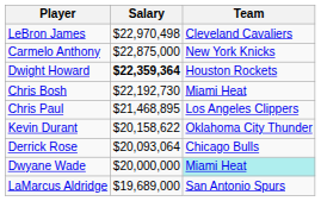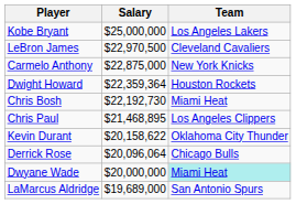 <table class="wikitable">
 <tr>
 <th>Player</th>
 <th>Salary</th>
 <th>Team</th>
 </tr>
 <tr>
+<td><a href='#'>Kobe Bryant</a></td>
+<td>$25,000,000</td>
+<td><a href='#'>Los Angeles Lakers</a></td>
+</tr>
+<tr>
 <td><a href='#'>LeBron James</a></td>
-<td>$22,970,498</td>
+<td>$22,970,500</td>
 <td><a href='#'>Cleveland Cavaliers</a></td>
 </tr>
 <tr>
 <td><a href='#'>Carmelo Anthony</a></td>
 <td>$22,875,000</td>
 <td><a href='#'>New York Knicks</a></td>
 </tr>
 <tr>
 <td><a href='#'>Dwight Howard</a></td>
-<td><strong>$22,359,364</strong></td>
+<td>$22,359,364</td>
 <td><a href='#'>Houston Rockets</a></td>
 </tr>
 <tr>
 <td><a href='#'>Chris Bosh</a></td>
 <td>$22,192,730</td>
 <td><a href='#'>Miami Heat</a></td>
 </tr>
 <tr>
 <td><a href='#'>Chris Paul</a></td>
 <td>$21,468,895</td>
 <td><a href='#'>Los Angeles Clippers</a></td>
 </tr>
 <tr>
 <td><a href='#'>Kevin Durant</a></td>
 <td>$20,158,622</td>
 <td><a href='#'>Oklahoma City Thunder</a></td>
 </tr>
 <tr>
 <td><a href='#'>Derrick Rose</a></td>
-<td>$20,093,064</td>
+<td>$20,096,064</td>
 <td><a href='#'>Chicago Bulls</a></td>
 </tr>
 <tr>
 <td><a href='#'>Dwyane Wade</a></td>
 <td>$20,000,000</td>
 <td style="background: paleturquoise;"><a href='#'>Miami Heat</a></td>
 </tr>
 <tr>
 <td><a href='#'>LaMarcus Aldridge</a></td>
 <td>$19,689,000</td>
 <td><a href='#'>San Antonio Spurs</a></td>
 </tr>
 </table>
